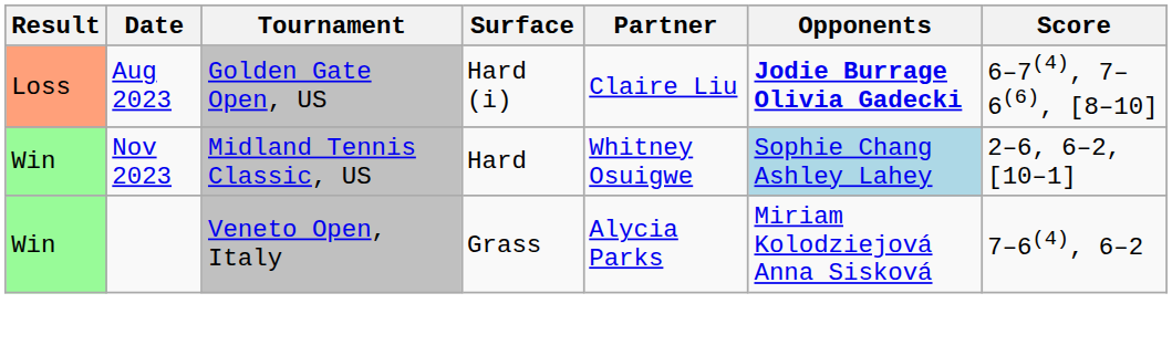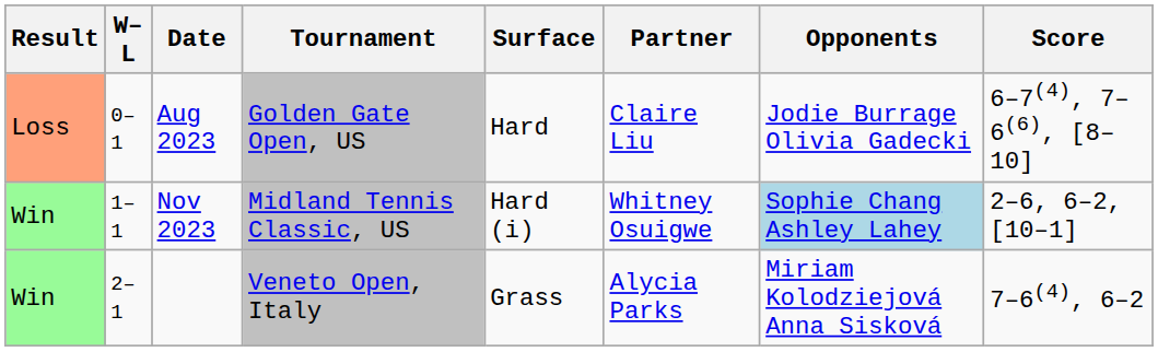 <table class="sortable wikitable">
 <tr>
 <th>Result</th>
+<th class=unsortable>W–L</th>
 <th>Date</th>
 <th>Tournament</th>
 <th>Surface</th>
 <th>Partner</th>
 <th>Opponents</th>
 <th class=unsortable>Score</th>
 </tr>
 <tr>
 <td style="background:#ffa07a;">Loss</td>
+<td><small>0–1</small></td>
 <td><a href='#'>Aug 2023</a></td>
 <td style="background:silver;"><a href='#'>Golden Gate Open</a>, US</td>
-<td>Hard (i)</td>
+<td>Hard</td>
 <td> <a href='#'>Claire Liu</a></td>
-<td><strong> <a href='#'>Jodie Burrage</a> <br>  <a href='#'>Olivia Gadecki</a></strong></td>
+<td> <a href='#'>Jodie Burrage</a> <br>  <a href='#'>Olivia Gadecki</a></td>
 <td>6–7<sup>(4)</sup>, 7–6<sup>(6)</sup>, [8–10]</td>
 </tr>
 <tr>
 <td style="background:#98fb98;">Win</td>
+<td><small>1–1</small></td>
 <td><a href='#'>Nov 2023</a></td>
 <td style="background:silver;"><a href='#'>Midland Tennis Classic</a>, US</td>
-<td>Hard</td>
+<td>Hard (i)</td>
 <td> <a href='#'>Whitney Osuigwe</a></td>
 <td style="background: lightblue;"> <a href='#'>Sophie Chang</a> <br>  <a href='#'>Ashley Lahey</a></td>
 <td>2–6, 6–2, [10–1]</td>
 </tr>
 <tr>
 <td style="background:#98fb98;">Win</td>
+<td><small>2–1</small></td>
 <td><a href='#'></a></td>
 <td bgcolor=silver><a href='#'>Veneto Open</a>, Italy</td>
 <td>Grass</td>
 <td> <a href='#'>Alycia Parks</a></td>
 <td> <a href='#'>Miriam Kolodziejová</a> <br>  <a href='#'>Anna Sisková</a></td>
 <td>7–6<sup>(4)</sup>, 6–2</td>
 </tr>
 </table>
